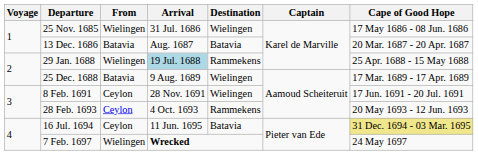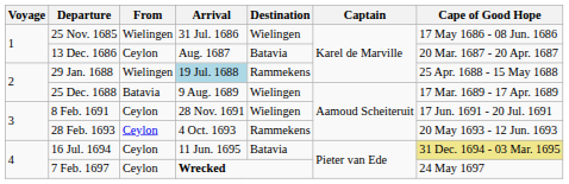 <table class="wikitable">
 <tr>
 <th>Voyage</th>
 <th>Departure</th>
 <th>From</th>
 <th>Arrival</th>
 <th>Destination</th>
 <th>Captain</th>
 <th>Cape of Good Hope</th>
 </tr>
 <tr>
 <td rowspan="2">1</td>
 <td>25 Nov. 1685</td>
 <td>Wielingen</td>
 <td>31 Jul. 1686</td>
 <td>Wielingen</td>
 <td rowspan="3">Karel de Marville</td>
 <td>17 May 1686 - 08 Jun. 1686</td>
 </tr>
 <tr>
 <td>13 Dec. 1686</td>
-<td>Batavia</td>
+<td>Ceylon</td>
 <td>Aug. 1687</td>
 <td>Batavia</td>
 <td>20 Mar. 1687 - 20 Apr. 1687</td>
 </tr>
 <tr>
 <td rowspan="2">2</td>
 <td>29 Jan. 1688</td>
 <td>Wielingen</td>
 <td style="background: lightblue;">19 Jul. 1688</td>
 <td>Rammekens</td>
 <td>25 Apr. 1688 - 15 May 1688</td>
 </tr>
 <tr>
 <td>25 Dec. 1688</td>
 <td>Batavia</td>
 <td>9 Aug. 1689</td>
 <td>Wielingen</td>
 <td rowspan="3">Aamoud Scheiteruit</td>
 <td>17 Mar. 1689 - 17 Apr. 1689</td>
 </tr>
 <tr>
 <td rowspan="2">3</td>
 <td>8 Feb. 1691</td>
 <td>Ceylon</td>
 <td>28 Nov. 1691</td>
 <td>Wielingen</td>
 <td>17 Jun. 1691 - 20 Jul. 1691</td>
 </tr>
 <tr>
 <td>28 Feb. 1693</td>
 <td><a href='#'>Ceylon</a></td>
 <td>4 Oct. 1693</td>
 <td>Rammekens</td>
 <td>20 May 1693 - 12 Jun. 1693</td>
 </tr>
 <tr>
 <td rowspan="2">4</td>
 <td>16 Jul. 1694</td>
 <td>Ceylon</td>
 <td>11 Jun. 1695</td>
 <td>Batavia</td>
 <td rowspan="2">Pieter van Ede</td>
 <td style="background: khaki;">31 Dec. 1694 - 03 Mar. 1695</td>
 </tr>
 <tr>
 <td>7 Feb. 1697</td>
-<td>Wielingen</td>
+<td>Ceylon</td>
 <td colspan="2"><strong>Wrecked</strong></td>
 <td>24 May 1697</td>
 </tr>
 </table>
